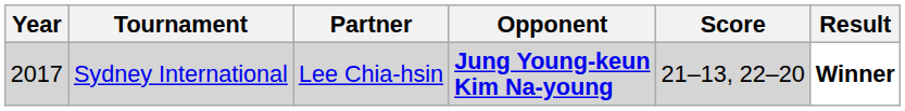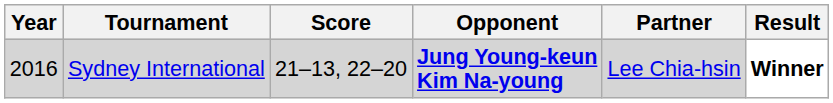 <table class="sortable wikitable" style="font-size: 90%;">
 <tr>
 <th>Year</th>
 <th>Tournament</th>
+<th>Score</th>
+<th>Opponent</th>
 <th>Partner</th>
-<th>Opponent</th>
-<th>Score</th>
 <th>Result</th>
 </tr>
 <tr style="background:#D5D5D5">
-<td align="center">2017</td>
+<td align="center">2016</td>
 <td align="left"><a href='#'>Sydney International</a></td>
+<td align="left">21–13, 22–20</td>
+<td align="left"><strong> <a href='#'>Jung Young-keun</a><br> <a href='#'>Kim Na-young</a></strong></td>
 <td align="left"> <a href='#'>Lee Chia-hsin</a></td>
-<td align="left"><strong> <a href='#'>Jung Young-keun</a><br> <a href='#'>Kim Na-young</a></strong></td>
-<td align="left">21–13, 22–20</td>
 <td style="text-align:left; background:white"> <strong>Winner</strong></td>
 </tr>
 </table>
